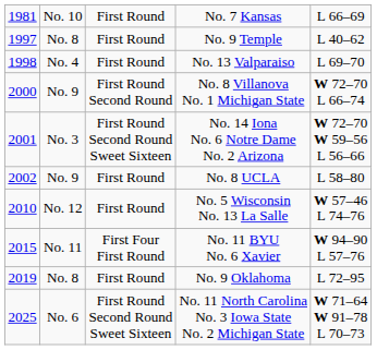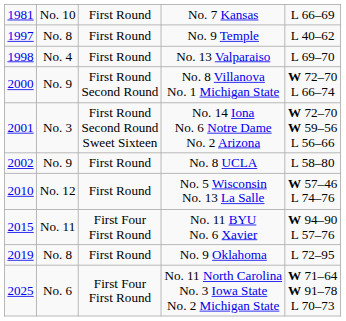 <table class="wikitable">
 <tr align="center">
 <td><a href='#'>1981</a></td>
 <td>No. 10</td>
 <td>First Round</td>
 <td>No. 7 <a href='#'>Kansas</a></td>
 <td>L 66–69</td>
 </tr>
 <tr align="center">
 <td><a href='#'>1997</a></td>
 <td>No. 8</td>
 <td>First Round</td>
 <td>No. 9 <a href='#'>Temple</a></td>
 <td>L 40–62</td>
 </tr>
 <tr align="center">
 <td><a href='#'>1998</a></td>
 <td>No. 4</td>
 <td>First Round</td>
 <td>No. 13 <a href='#'>Valparaiso</a></td>
 <td>L 69–70</td>
 </tr>
 <tr align="center">
 <td><a href='#'>2000</a></td>
 <td>No. 9</td>
 <td>First Round<br>Second Round</td>
 <td>No. 8 <a href='#'>Villanova</a><br>No. 1 <a href='#'>Michigan State</a></td>
 <td><strong>W</strong> 72–70<br>L 66–74</td>
 </tr>
 <tr align="center">
 <td><a href='#'>2001</a></td>
 <td>No. 3</td>
 <td>First Round<br>Second Round<br>Sweet Sixteen</td>
 <td>No. 14 <a href='#'>Iona</a><br>No. 6 <a href='#'>Notre Dame</a><br>No. 2 <a href='#'>Arizona</a></td>
 <td><strong>W</strong> 72–70<br><strong>W</strong> 59–56<br>L 56–66</td>
 </tr>
 <tr align="center">
 <td><a href='#'>2002</a></td>
 <td>No. 9</td>
 <td>First Round</td>
 <td>No. 8 <a href='#'>UCLA</a></td>
 <td>L 58–80</td>
 </tr>
 <tr align="center">
 <td><a href='#'>2010</a></td>
 <td>No. 12</td>
 <td>First Round</td>
 <td>No. 5 <a href='#'>Wisconsin</a><br>No. 13 <a href='#'>La Salle</a></td>
 <td><strong>W</strong> 57–46<br>L 74–76</td>
 </tr>
 <tr align="center">
 <td><a href='#'>2015</a></td>
 <td>No. 11</td>
 <td>First Four<br>First Round</td>
 <td>No. 11 <a href='#'>BYU</a><br>No. 6 <a href='#'>Xavier</a></td>
 <td><strong>W</strong> 94–90<br>L 57–76</td>
 </tr>
 <tr align="center">
 <td><a href='#'>2019</a></td>
 <td>No. 8</td>
 <td>First Round</td>
 <td>No. 9 <a href='#'>Oklahoma</a></td>
 <td>L 72–95</td>
 </tr>
 <tr align="center">
 <td><a href='#'>2025</a></td>
 <td>No. 6</td>
-<td>First Round<br>Second Round<br>Sweet Sixteen</td>
+<td>First Four<br>First Round</td>
 <td>No. 11 <a href='#'>North Carolina</a><br> No. 3 <a href='#'>Iowa State</a><br>No. 2 <a href='#'>Michigan State</a></td>
 <td><strong>W</strong> 71–64<br><strong>W</strong> 91–78<br>L 70–73</td>
 </tr>
 </table>
